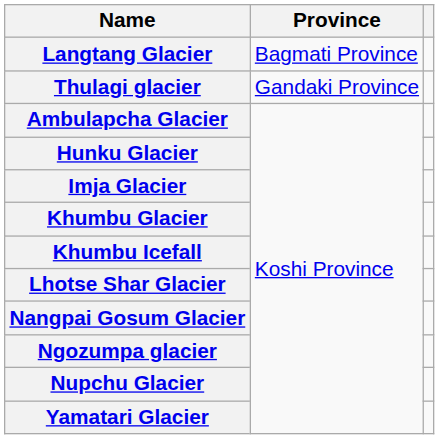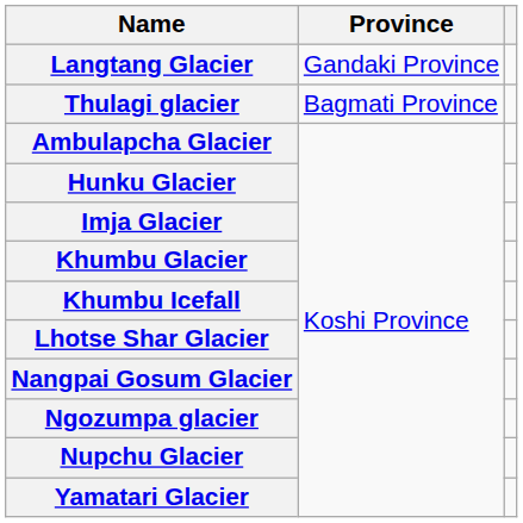 <table class="wikitable plainrowheaders sortable">
 <tr>
 <th scope="col">Name</th>
 <th scope="col">Province</th>
 <th class="unsortable" scope="col"></th>
 </tr>
 <tr>
 <th scope="row"><a href='#'>Langtang Glacier</a></th>
-<td><a href='#'>Bagmati Province</a></td>
+<td><a href='#'>Gandaki Province</a></td>
 <td style="text-align:center;"></td>
 </tr>
 <tr>
 <th scope="row"><a href='#'>Thulagi glacier</a></th>
-<td><a href='#'>Gandaki Province</a></td>
+<td><a href='#'>Bagmati Province</a></td>
 <td style="text-align:center;"></td>
 </tr>
 <tr>
 <th scope="row"><a href='#'>Ambulapcha Glacier</a></th>
 <td rowspan="10"><a href='#'>Koshi Province</a></td>
 <td style="text-align:center;"></td>
 </tr>
 <tr>
 <th scope="row"><a href='#'>Hunku Glacier</a></th>
 <td style="text-align:center;"></td>
 </tr>
 <tr>
 <th scope="row"><a href='#'>Imja Glacier</a></th>
 <td style="text-align:center;"></td>
 </tr>
 <tr>
 <th scope="row"><a href='#'>Khumbu Glacier</a></th>
 <td style="text-align:center;"></td>
 </tr>
 <tr>
 <th scope="row"><a href='#'>Khumbu Icefall</a></th>
 </tr>
 <tr>
 <th scope="row"><a href='#'>Lhotse Shar Glacier</a></th>
 <td style="text-align:center;"></td>
 </tr>
 <tr>
 <th scope="row"><a href='#'>Nangpai Gosum Glacier</a></th>
 <td style="text-align:center;"></td>
 </tr>
 <tr>
 <th scope="row"><a href='#'>Ngozumpa glacier</a></th>
 <td style="text-align:center;"></td>
 </tr>
 <tr>
 <th scope="row"><a href='#'>Nupchu Glacier</a></th>
 <td style="text-align:center;"></td>
 </tr>
 <tr>
 <th scope="row"><a href='#'>Yamatari Glacier</a></th>
 <td style="text-align:center;"></td>
 </tr>
 </table>
